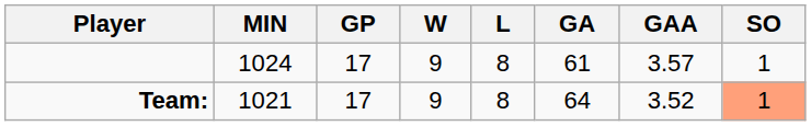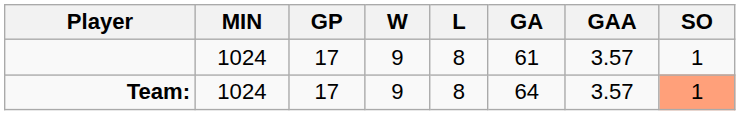 <table class="wikitable sortable" width="60%">
 <tr>
 <th bgcolor="#DDDDFF" width="10%">Player</th>
 <th width="3%" bgcolor="#DDDDFF" title="Minutes played">MIN</th>
 <th width="3%" bgcolor="#DDDDFF" title="Games played in">GP</th>
 <th width="3%" bgcolor="#DDDDFF" title="Wins">W</th>
 <th width="3%" bgcolor="#DDDDFF"title="Losses">L</th>
 <th width="3%" bgcolor="#DDDDFF" title="Goals against">GA</th>
 <th width="3%" bgcolor="#DDDDFF" title="Goals against average">GAA</th>
 <th width="3%" bgcolor="#DDDDFF" title="Shut-outs">SO</th>
 </tr>
 <tr align="center">
 <td align="right"></td>
 <td>1024</td>
 <td>17</td>
 <td>9</td>
 <td>8</td>
 <td>61</td>
 <td>3.57</td>
 <td>1</td>
 </tr>
 <tr align="center">
 <td align="right"><strong>Team:</strong></td>
-<td>1021</td>
+<td>1024</td>
 <td>17</td>
 <td>9</td>
 <td>8</td>
 <td>64</td>
-<td>3.52</td>
+<td>3.57</td>
 <td style="background: lightsalmon;">1</td>
 </tr>
 </table>
